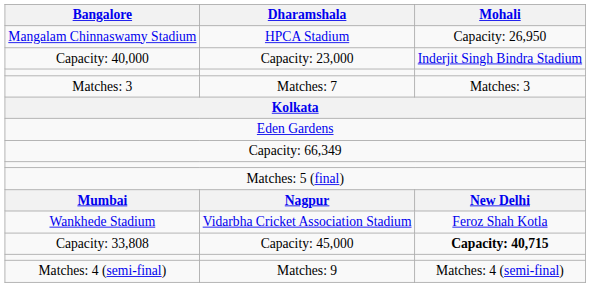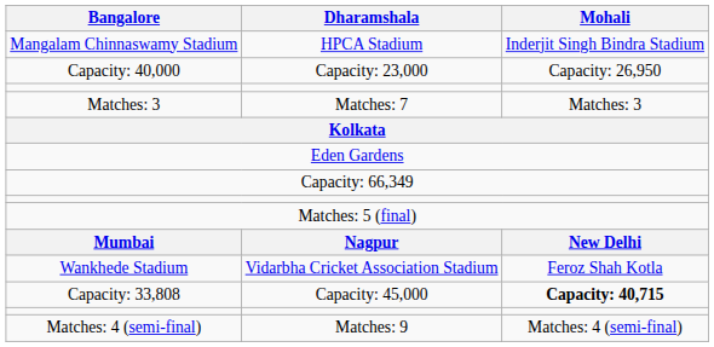 <table class="wikitable" style="text-align:center; margin:auto">
 <tr>
 <th><a href='#'>Bangalore</a></th>
 <th><a href='#'>Dharamshala</a></th>
 <th><a href='#'>Mohali</a></th>
 </tr>
 <tr>
 <td><a href='#'>Mangalam Chinnaswamy Stadium</a></td>
 <td><a href='#'>HPCA Stadium</a></td>
-<td>Capacity: 26,950</td>
+<td><a href='#'>Inderjit Singh Bindra Stadium</a></td>
 </tr>
 <tr>
 <td>Capacity: 40,000</td>
 <td>Capacity: 23,000</td>
-<td><a href='#'>Inderjit Singh Bindra Stadium</a></td>
+<td>Capacity: 26,950</td>
 </tr>
 <tr>
 <td></td>
 <td></td>
 <td></td>
 </tr>
 <tr>
 <td>Matches: 3</td>
 <td>Matches: 7</td>
 <td>Matches: 3</td>
 </tr>
 <tr>
 <th colspan=3><a href='#'>Kolkata</a></th>
 </tr>
 <tr>
 <td colspan=3><a href='#'>Eden Gardens</a></td>
 </tr>
 <tr>
 <td colspan=3>Capacity: 66,349</td>
 </tr>
 <tr>
 <td colspan=3></td>
 </tr>
 <tr>
 <td colspan=3>Matches: 5 (<a href='#'>final</a>)</td>
 </tr>
 <tr>
 <th><a href='#'>Mumbai</a></th>
 <th><a href='#'>Nagpur</a></th>
 <th><a href='#'>New Delhi</a></th>
 </tr>
 <tr>
 <td><a href='#'>Wankhede Stadium</a></td>
 <td><a href='#'>Vidarbha Cricket Association Stadium</a></td>
 <td><a href='#'>Feroz Shah Kotla</a></td>
 </tr>
 <tr>
 <td>Capacity: 33,808</td>
 <td>Capacity: 45,000</td>
 <td><strong>Capacity: 40,715</strong></td>
 </tr>
 <tr>
 <td></td>
 <td></td>
 <td></td>
 </tr>
 <tr>
 <td>Matches: 4 (<a href='#'>semi-final</a>)</td>
 <td>Matches: 9</td>
 <td>Matches: 4 (<a href='#'>semi-final</a>)</td>
 </tr>
 </table>
